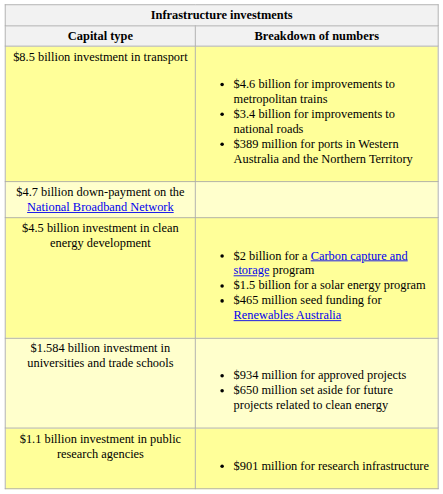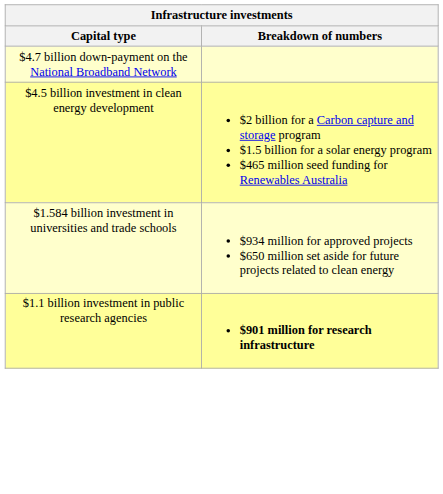 <table class="wikitable collapsible collapsed" style="float:right; clear:right; margin-left:1em; font-size:88%; width:35em;">
 <tr>
 <th colspan=2>Infrastructure investments</th>
 </tr>
 <tr style="vertical-align:top">
 <th>Capital type</th>
 <th>Breakdown of numbers</th>
-</tr>
-<tr style="background: #FFFF99;vertical-align:top">
-<td style="text-align:center">$8.5 billion investment in transport</td>
-<td><br><ul><li>$4.6 billion for improvements to metropolitan trains</li><li>$3.4 billion for improvements to national roads</li><li>$389 million for ports in Western Australia and the Northern Territory</li></ul></td>
 </tr>
 <tr style="background: #FFFFCC;vertical-align:top">
 <td style="text-align:center">$4.7 billion down-payment on the <a href='#'>National Broadband Network</a></td>
 <td></td>
 </tr>
 <tr style="background: #FFFF99;vertical-align:top">
 <td style="text-align:center">$4.5 billion investment in clean energy development</td>
 <td><br><ul><li>$2 billion for a <a href='#'>Carbon capture and storage</a> program</li><li>$1.5 billion for a solar energy program</li><li>$465 million seed funding for <a href='#'>Renewables Australia</a></li></ul></td>
 </tr>
 <tr style="background: #FFFFCC;vertical-align:top">
 <td style="text-align:center">$1.584 billion investment in universities and trade schools</td>
 <td><br><ul><li>$934 million for approved projects</li><li>$650 million set aside for future projects related to clean energy</li></ul></td>
 </tr>
 <tr style="background: #FFFF99;vertical-align:top">
 <td style="text-align:center">$1.1 billion investment in public research agencies</td>
-<td><br><ul><li>$901 million for research infrastructure</li></ul></td>
+<td><strong><br><ul><li>$901 million for research infrastructure</li></ul></strong></td>
 </tr>
 </table>
